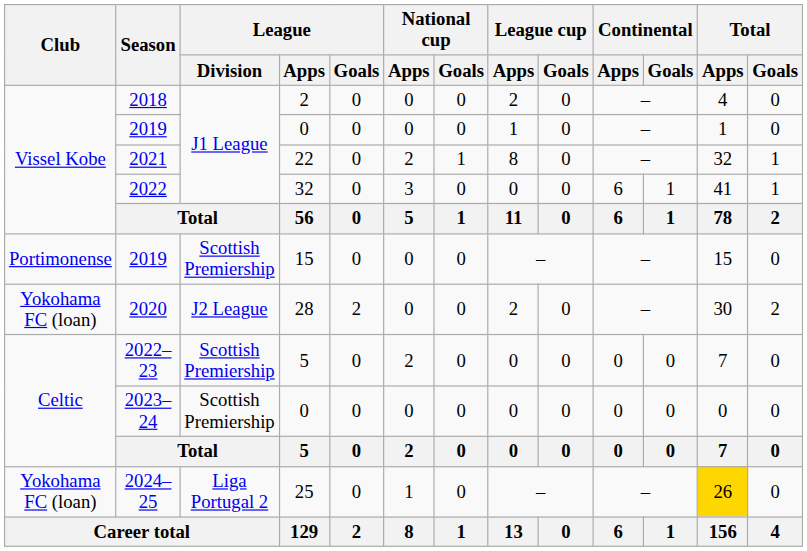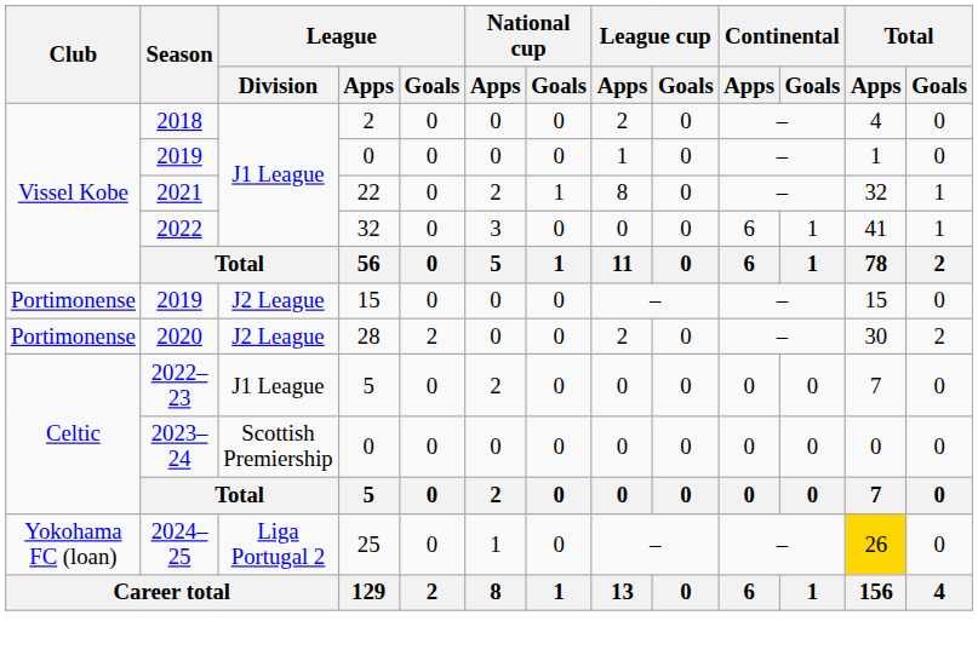 <table class="wikitable" style="text-align:center">
 <tr>
 <th rowspan="2">Club</th>
 <th rowspan="2">Season</th>
 <th colspan="3">League</th>
 <th colspan="2">National cup</th>
 <th colspan="2">League cup</th>
 <th colspan="2">Continental</th>
 <th colspan="2">Total</th>
 </tr>
 <tr>
 <th>Division</th>
 <th>Apps</th>
 <th>Goals</th>
 <th>Apps</th>
 <th>Goals</th>
 <th>Apps</th>
 <th>Goals</th>
 <th>Apps</th>
 <th>Goals</th>
 <th>Apps</th>
 <th>Goals</th>
 </tr>
 <tr>
 <td rowspan="5"><a href='#'>Vissel Kobe</a></td>
 <td><a href='#'>2018</a></td>
 <td rowspan="4"><a href='#'>J1 League</a></td>
 <td>2</td>
 <td>0</td>
 <td>0</td>
 <td>0</td>
 <td>2</td>
 <td>0</td>
 <td colspan="2">–</td>
 <td>4</td>
 <td>0</td>
 </tr>
 <tr>
 <td><a href='#'>2019</a></td>
 <td>0</td>
 <td>0</td>
 <td>0</td>
 <td>0</td>
 <td>1</td>
 <td>0</td>
 <td colspan="2">–</td>
 <td>1</td>
 <td>0</td>
 </tr>
 <tr>
 <td><a href='#'>2021</a></td>
 <td>22</td>
 <td>0</td>
 <td>2</td>
 <td>1</td>
 <td>8</td>
 <td>0</td>
 <td colspan="2">–</td>
 <td>32</td>
 <td>1</td>
 </tr>
 <tr>
 <td><a href='#'>2022</a></td>
 <td>32</td>
 <td>0</td>
 <td>3</td>
 <td>0</td>
 <td>0</td>
 <td>0</td>
 <td>6</td>
 <td>1</td>
 <td>41</td>
 <td>1</td>
 </tr>
 <tr>
 <th colspan="2">Total</th>
 <th>56</th>
 <th>0</th>
 <th>5</th>
 <th>1</th>
 <th>11</th>
 <th>0</th>
 <th>6</th>
 <th>1</th>
 <th>78</th>
 <th>2</th>
 </tr>
 <tr>
 <td><a href='#'>Portimonense</a></td>
 <td><a href='#'>2019</a></td>
-<td><a href='#'>Scottish Premiership</a></td>
+<td><a href='#'>J2 League</a></td>
 <td>15</td>
 <td>0</td>
 <td>0</td>
 <td>0</td>
 <td colspan="2">–</td>
 <td colspan="2">–</td>
 <td>15</td>
 <td>0</td>
 </tr>
 <tr>
-<td><a href='#'>Yokohama FC</a> (loan)</td>
+<td><a href='#'>Portimonense</a></td>
 <td><a href='#'>2020</a></td>
 <td><a href='#'>J2 League</a></td>
 <td>28</td>
 <td>2</td>
 <td>0</td>
 <td>0</td>
 <td>2</td>
 <td>0</td>
 <td colspan="2">–</td>
 <td>30</td>
 <td>2</td>
 </tr>
 <tr>
 <td rowspan="3"><a href='#'>Celtic</a></td>
 <td><a href='#'>2022–23</a></td>
-<td><a href='#'>Scottish Premiership</a></td>
+<td>J1 League</td>
 <td>5</td>
 <td>0</td>
 <td>2</td>
 <td>0</td>
 <td>0</td>
 <td>0</td>
 <td>0</td>
 <td>0</td>
 <td>7</td>
 <td>0</td>
 </tr>
 <tr>
 <td><a href='#'>2023–24</a></td>
 <td>Scottish Premiership</td>
 <td>0</td>
 <td>0</td>
 <td>0</td>
 <td>0</td>
 <td>0</td>
 <td>0</td>
 <td>0</td>
 <td>0</td>
 <td>0</td>
 <td>0</td>
 </tr>
 <tr>
 <th colspan="2">Total</th>
 <th>5</th>
 <th>0</th>
 <th>2</th>
 <th>0</th>
 <th>0</th>
 <th>0</th>
 <th>0</th>
 <th>0</th>
 <th>7</th>
 <th>0</th>
 </tr>
 <tr>
 <td><a href='#'>Yokohama FC</a> (loan)</td>
 <td><a href='#'>2024–25</a></td>
 <td><a href='#'>Liga Portugal 2</a></td>
 <td>25</td>
 <td>0</td>
 <td>1</td>
 <td>0</td>
 <td colspan="2">–</td>
 <td colspan="2">–</td>
 <td style="background: gold;">26</td>
 <td>0</td>
 </tr>
 <tr>
 <th colspan="3">Career total</th>
 <th>129</th>
 <th>2</th>
 <th>8</th>
 <th>1</th>
 <th>13</th>
 <th>0</th>
 <th>6</th>
 <th>1</th>
 <th>156</th>
 <th>4</th>
 </tr>
 </table>
